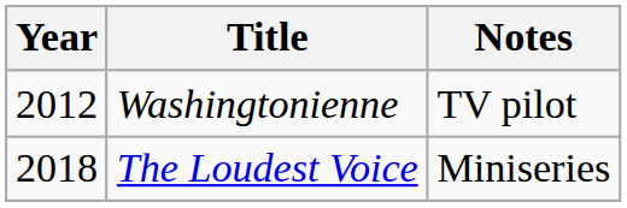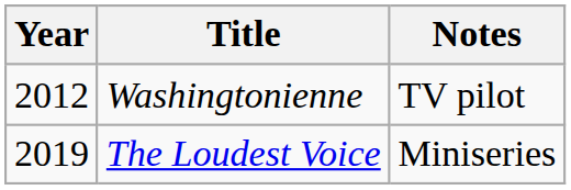 <table class="wikitable">
 <tr>
 <th>Year</th>
 <th>Title</th>
 <th>Notes</th>
 </tr>
 <tr>
 <td>2012</td>
 <td><em>Washingtonienne</em></td>
 <td>TV pilot</td>
 </tr>
 <tr>
-<td>2018</td>
+<td>2019</td>
 <td><em><a href='#'>The Loudest Voice</a></em></td>
 <td>Miniseries</td>
 </tr>
 </table>
